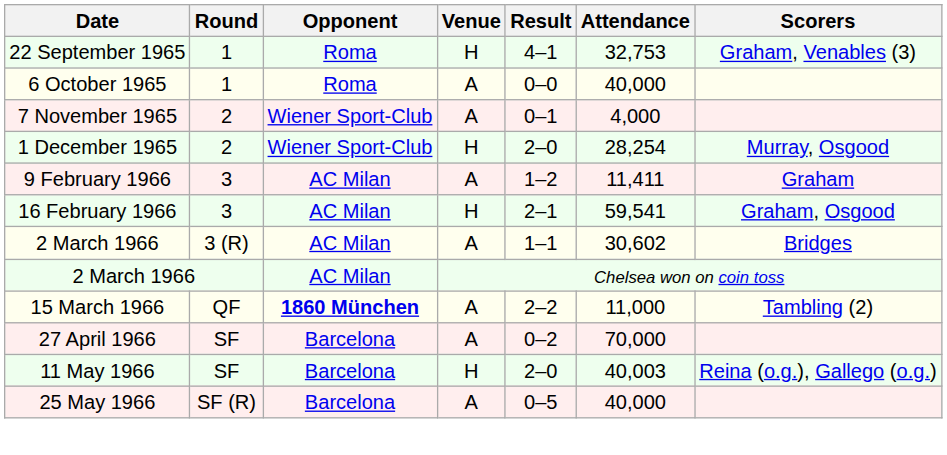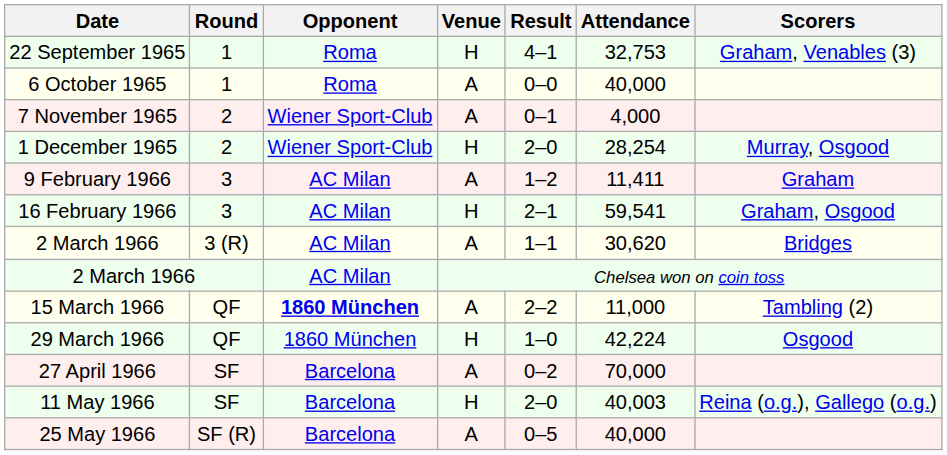 <table class="wikitable sortable" style="font-size:95%; text-align:center">
 <tr>
 <th>Date</th>
 <th>Round</th>
 <th>Opponent</th>
 <th>Venue</th>
 <th>Result</th>
 <th>Attendance</th>
 <th>Scorers</th>
 </tr>
 <tr bgcolor = "#EEFFEE">
 <td>22 September 1965</td>
 <td>1</td>
 <td><a href='#'>Roma</a></td>
 <td>H</td>
 <td>4–1</td>
 <td>32,753</td>
 <td><a href='#'>Graham</a>, <a href='#'>Venables</a> (3)</td>
 </tr>
 <tr bgcolor = "#FFFFEE">
 <td>6 October 1965</td>
 <td>1</td>
 <td><a href='#'>Roma</a></td>
 <td>A</td>
 <td>0–0</td>
 <td>40,000</td>
 <td></td>
 </tr>
 <tr bgcolor = "#FFEEEE">
 <td>7 November 1965</td>
 <td>2</td>
 <td><a href='#'>Wiener Sport-Club</a></td>
 <td>A</td>
 <td>0–1</td>
 <td>4,000</td>
 <td></td>
 </tr>
 <tr bgcolor = "#EEFFEE">
 <td>1 December 1965</td>
 <td>2</td>
 <td><a href='#'>Wiener Sport-Club</a></td>
 <td>H</td>
 <td>2–0</td>
 <td>28,254</td>
 <td><a href='#'>Murray</a>, <a href='#'>Osgood</a></td>
 </tr>
 <tr bgcolor = "#FFEEEE">
 <td>9 February 1966</td>
 <td>3</td>
 <td><a href='#'>AC Milan</a></td>
 <td>A</td>
 <td>1–2</td>
 <td>11,411</td>
 <td><a href='#'>Graham</a></td>
 </tr>
 <tr bgcolor = "#EEFFEE">
 <td>16 February 1966</td>
 <td>3</td>
 <td><a href='#'>AC Milan</a></td>
 <td>H</td>
 <td>2–1</td>
 <td>59,541</td>
 <td><a href='#'>Graham</a>, <a href='#'>Osgood</a></td>
 </tr>
 <tr bgcolor = "#FFFFEE">
 <td>2 March 1966</td>
 <td>3 (R)</td>
 <td><a href='#'>AC Milan</a></td>
 <td>A</td>
 <td>1–1</td>
-<td>30,602</td>
+<td>30,620</td>
 <td><a href='#'>Bridges</a></td>
 </tr>
 <tr bgcolor = "#EEFFEE">
 <td colspan=2 align=center>2 March 1966</td>
 <td align=center><a href='#'>AC Milan</a></td>
 <td colspan=4 align=center><small><em>Chelsea won on <a href='#'>coin toss</a></em></small></td>
 </tr>
 <tr bgcolor = "#FFFFEE">
 <td>15 March 1966</td>
 <td>QF</td>
 <td><strong><a href='#'>1860 München</a></strong></td>
 <td>A</td>
 <td>2–2</td>
 <td>11,000</td>
 <td><a href='#'>Tambling</a> (2)</td>
+</tr>
+<tr bgcolor = "#EEFFEE">
+<td>29 March 1966</td>
+<td>QF</td>
+<td><a href='#'>1860 München</a></td>
+<td>H</td>
+<td>1–0</td>
+<td>42,224</td>
+<td><a href='#'>Osgood</a></td>
 </tr>
 <tr bgcolor = "#FFEEEE">
 <td>27 April 1966</td>
 <td>SF</td>
 <td><a href='#'>Barcelona</a></td>
 <td>A</td>
 <td>0–2</td>
 <td>70,000</td>
 <td></td>
 </tr>
 <tr bgcolor = "#EEFFEE">
 <td>11 May 1966</td>
 <td>SF</td>
 <td><a href='#'>Barcelona</a></td>
 <td>H</td>
 <td>2–0</td>
 <td>40,003</td>
 <td><a href='#'>Reina</a> (<a href='#'>o.g.</a>), <a href='#'>Gallego</a> (<a href='#'>o.g.</a>)</td>
 </tr>
 <tr bgcolor = "#FFEEEE">
 <td>25 May 1966</td>
 <td>SF (R)</td>
 <td><a href='#'>Barcelona</a></td>
 <td>A</td>
 <td>0–5</td>
 <td>40,000</td>
 <td></td>
 </tr>
 </table>
